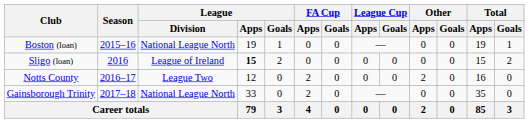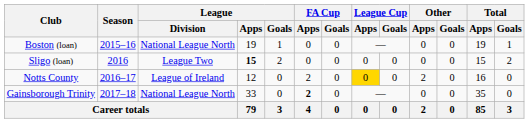 <table class="wikitable" style="text-align:center">
 <tr>
 <th rowspan="2">Club</th>
 <th rowspan="2">Season</th>
 <th colspan="3">League</th>
 <th colspan="2"><a href='#'>FA Cup</a></th>
 <th colspan="2"><a href='#'>League Cup</a></th>
 <th colspan="2">Other</th>
 <th colspan="2">Total</th>
 </tr>
 <tr>
 <th>Division</th>
 <th>Apps</th>
 <th>Goals</th>
 <th>Apps</th>
 <th>Goals</th>
 <th>Apps</th>
 <th>Goals</th>
 <th>Apps</th>
 <th>Goals</th>
 <th>Apps</th>
 <th>Goals</th>
 </tr>
 <tr>
 <td><a href='#'>Boston</a> <small>(loan)</small></td>
 <td><a href='#'>2015–16</a></td>
 <td><a href='#'>National League North</a></td>
 <td>19</td>
 <td>1</td>
 <td>0</td>
 <td>0</td>
 <td colspan="2">—</td>
 <td>0</td>
 <td>0</td>
 <td>19</td>
 <td>1</td>
 </tr>
 <tr>
 <td><a href='#'>Sligo</a> <small>(loan)</small></td>
 <td><a href='#'>2016</a></td>
-<td><a href='#'>League of Ireland</a></td>
+<td><a href='#'>League Two</a></td>
 <td><strong>15</strong></td>
 <td>2</td>
 <td>0</td>
 <td>0</td>
 <td>0</td>
 <td>0</td>
 <td>0</td>
 <td>0</td>
 <td>15</td>
 <td>2</td>
 </tr>
 <tr>
 <td><a href='#'>Notts County</a></td>
 <td><a href='#'>2016–17</a></td>
-<td><a href='#'>League Two</a></td>
+<td><a href='#'>League of Ireland</a></td>
 <td>12</td>
 <td>0</td>
 <td>2</td>
 <td>0</td>
-<td>0</td>
+<td style="background: gold;">0</td>
 <td>0</td>
 <td>2</td>
 <td>0</td>
 <td>16</td>
 <td>0</td>
 </tr>
 <tr>
 <td><a href='#'>Gainsborough Trinity</a></td>
 <td><a href='#'>2017–18</a></td>
 <td><a href='#'>National League North</a></td>
 <td>33</td>
 <td>0</td>
-<td>2</td>
+<td><strong>2</strong></td>
 <td>0</td>
 <td colspan="2">—</td>
 <td>0</td>
 <td>0</td>
 <td>35</td>
 <td>0</td>
 </tr>
 <tr>
 <th colspan="3">Career totals</th>
 <th>79</th>
 <th>3</th>
 <th>4</th>
 <th>0</th>
 <th>0</th>
 <th>0</th>
 <th>2</th>
 <th>0</th>
 <th>85</th>
 <th>3</th>
 </tr>
 </table>
